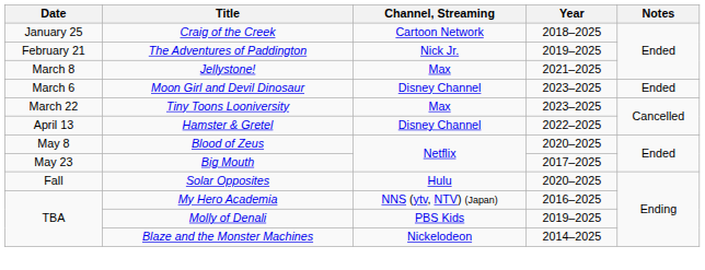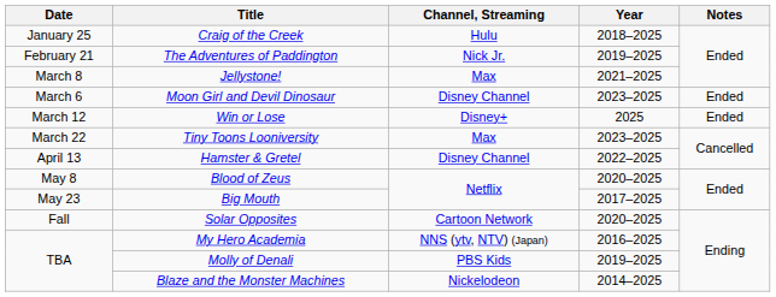 <table class="wikitable sortable" width="75%" border="1" cellpadding="3" style="border-collapse: collapse; text-align: center">
 <tr>
 <th scope="col">Date</th>
 <th scope="col">Title</th>
 <th scope="col">Channel, Streaming</th>
 <th>Year</th>
 <th>Notes</th>
 </tr>
 <tr>
 <td>January 25</td>
 <td><em><a href='#'>Craig of the Creek</a></em></td>
-<td><a href='#'>Cartoon Network</a></td>
+<td><a href='#'>Hulu</a></td>
 <td>2018–2025</td>
 <td rowspan="3">Ended</td>
 </tr>
 <tr>
 <td>February 21</td>
 <td><em><a href='#'>The Adventures of Paddington</a></em></td>
 <td><a href='#'>Nick Jr.</a></td>
 <td>2019–2025</td>
 </tr>
 <tr>
 <td>March 8</td>
 <td><em><a href='#'>Jellystone!</a></em></td>
 <td><a href='#'>Max</a></td>
 <td>2021–2025</td>
 </tr>
 <tr>
 <td>March 6</td>
 <td><em><a href='#'>Moon Girl and Devil Dinosaur</a></em></td>
 <td><a href='#'>Disney Channel</a></td>
 <td>2023–2025</td>
+<td>Ended</td>
+</tr>
+<tr>
+<td>March 12</td>
+<td><em><a href='#'>Win or Lose</a></em></td>
+<td><a href='#'>Disney+</a></td>
+<td>2025</td>
 <td>Ended</td>
 </tr>
 <tr>
 <td>March 22</td>
 <td><em><a href='#'>Tiny Toons Looniversity</a></em></td>
 <td><a href='#'>Max</a></td>
 <td>2023–2025</td>
 <td rowspan="2">Cancelled</td>
 </tr>
 <tr>
 <td>April 13</td>
 <td><em><a href='#'>Hamster & Gretel</a></em></td>
 <td><a href='#'>Disney Channel</a></td>
 <td>2022–2025</td>
 </tr>
 <tr>
 <td>May 8</td>
 <td><em><a href='#'>Blood of Zeus</a></em></td>
 <td rowspan="2"><a href='#'>Netflix</a></td>
 <td>2020–2025</td>
 <td rowspan="2">Ended</td>
 </tr>
 <tr>
 <td>May 23</td>
 <td><em><a href='#'>Big Mouth</a></em></td>
 <td>2017–2025</td>
 </tr>
 <tr>
 <td>Fall</td>
 <td><em><a href='#'>Solar Opposites</a></em></td>
-<td><a href='#'>Hulu</a></td>
+<td><a href='#'>Cartoon Network</a></td>
 <td>2020–2025</td>
 <td rowspan="4">Ending</td>
 </tr>
 <tr>
 <td rowspan="3">TBA</td>
 <td><em><a href='#'>My Hero Academia</a></em></td>
 <td><a href='#'>NNS</a> (<a href='#'>ytv</a>, <a href='#'>NTV</a>) <small>(Japan)</small></td>
 <td>2016–2025</td>
 </tr>
 <tr>
 <td><em><a href='#'>Molly of Denali</a></em></td>
 <td><a href='#'>PBS Kids</a></td>
 <td>2019–2025</td>
 </tr>
 <tr>
 <td><em><a href='#'>Blaze and the Monster Machines</a></em></td>
 <td><a href='#'>Nickelodeon</a></td>
 <td>2014–2025</td>
 </tr>
 </table>
